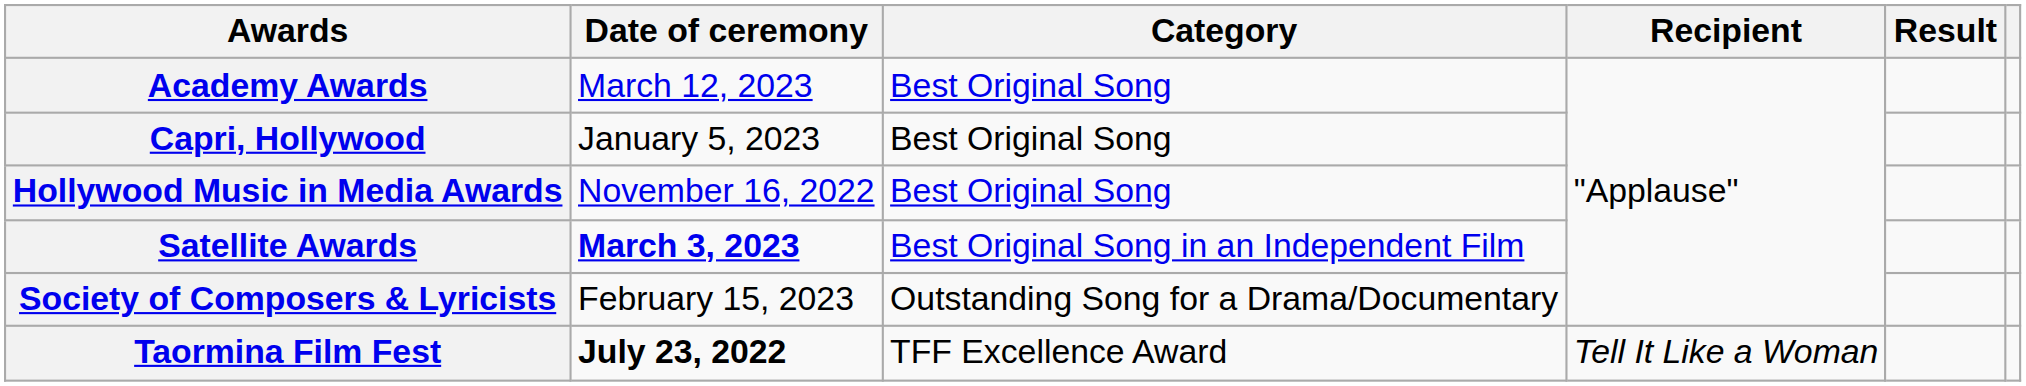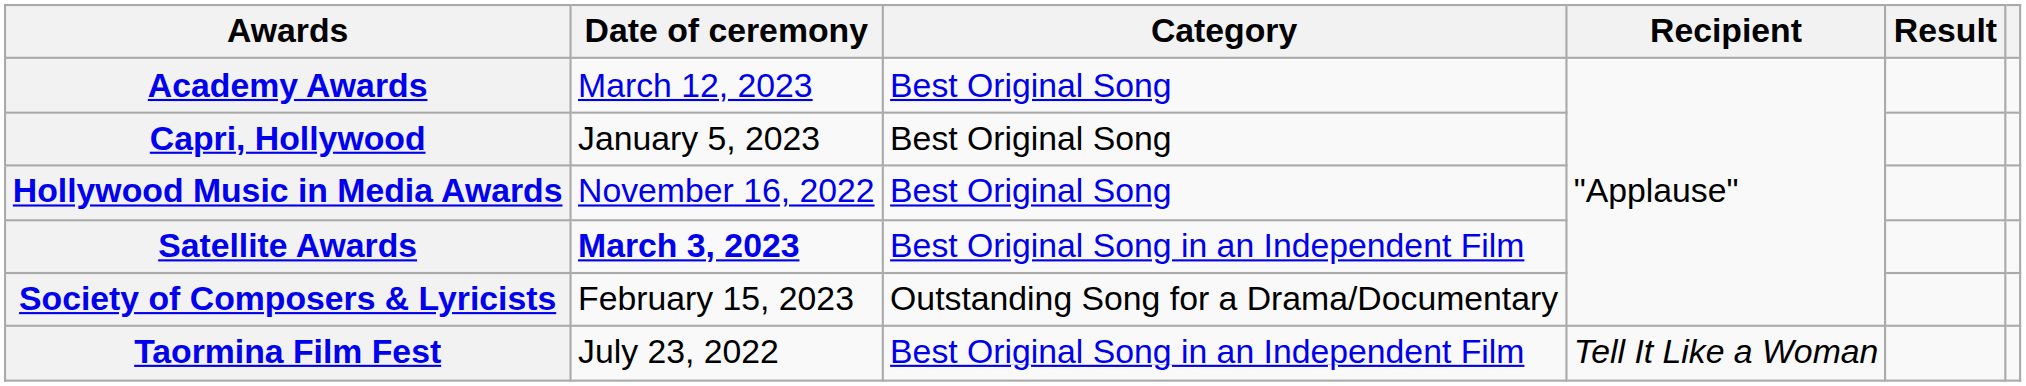 <table class="wikitable plainrowheaders sortable">
 <tr>
 <th scope="col">Awards</th>
 <th scope="col">Date of ceremony</th>
 <th scope="col">Category</th>
 <th scope="col">Recipient</th>
 <th scope="col">Result</th>
 <th scope="col" class="unsortable"></th>
 </tr>
 <tr>
 <th scope="row"><a href='#'>Academy Awards</a></th>
 <td><a href='#'>March 12, 2023</a></td>
 <td><a href='#'>Best Original Song</a></td>
 <td rowspan="5">"Applause"<br></td>
 <td></td>
 <td align="center"></td>
 </tr>
 <tr>
 <th scope="row"><a href='#'>Capri, Hollywood</a></th>
 <td>January 5, 2023</td>
 <td>Best Original Song</td>
 <td></td>
 <td align="center"></td>
 </tr>
 <tr>
 <th scope="row"><a href='#'>Hollywood Music in Media Awards</a></th>
 <td><a href='#'>November 16, 2022</a></td>
 <td><a href='#'>Best Original Song</a></td>
 <td></td>
 <td align="center"></td>
 </tr>
 <tr>
 <th scope="row"><a href='#'>Satellite Awards</a></th>
 <td><strong><a href='#'>March 3, 2023</a></strong></td>
 <td><a href='#'>Best Original Song in an Independent Film</a></td>
 <td></td>
 <td align="center"></td>
 </tr>
 <tr>
 <th scope="row"><a href='#'>Society of Composers & Lyricists</a></th>
 <td>February 15, 2023</td>
 <td>Outstanding Song for a Drama/Documentary</td>
 <td></td>
 <td align="center"></td>
 </tr>
 <tr>
 <th scope="row"><a href='#'>Taormina Film Fest</a></th>
-<td><strong>July 23, 2022</strong></td>
-<td>TFF Excellence Award</td>
+<td>July 23, 2022</td>
+<td><a href='#'>Best Original Song in an Independent Film</a></td>
 <td><em>Tell It Like a Woman</em></td>
 <td></td>
 <td align="center"></td>
 </tr>
 </table>
